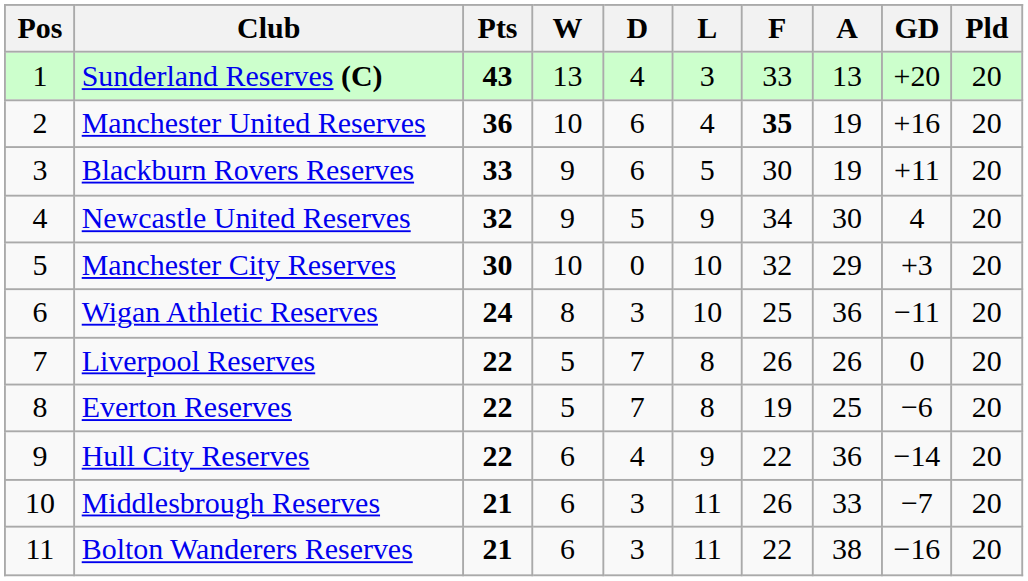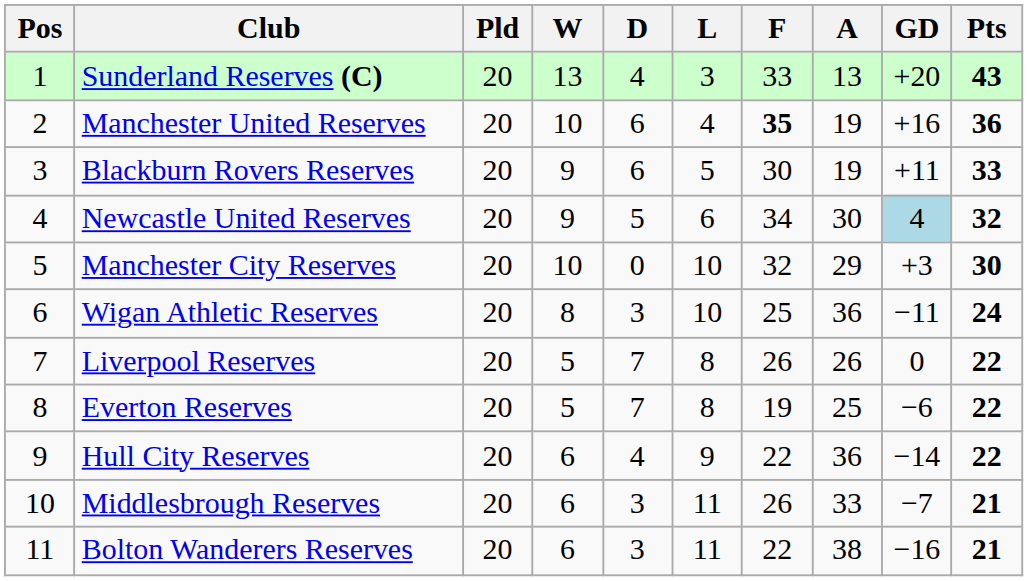 <table class="wikitable" style="text-align:center">
 <tr>
 <th width=30>Pos</th>
 <th width=200>Club</th>
-<th width=30>Pts</th>
+<th width=30>Pld</th>
 <th width=30>W</th>
 <th width=30>D</th>
 <th width=30>L</th>
 <th width=30>F</th>
 <th width=30>A</th>
 <th width=30>GD</th>
-<th width=30>Pld</th>
+<th width=30>Pts</th>
 </tr>
 <tr bgcolor=#ccffcc>
 <td>1</td>
 <td align="left"><a href='#'>Sunderland Reserves</a> <strong>(C)</strong></td>
-<td><strong>43</strong></td>
+<td>20</td>
 <td>13</td>
 <td>4</td>
 <td>3</td>
 <td>33</td>
 <td>13</td>
 <td>+20</td>
-<td>20</td>
+<td><strong>43</strong></td>
 </tr>
 <tr>
 <td>2</td>
 <td align="left"><a href='#'>Manchester United Reserves</a></td>
-<td><strong>36</strong></td>
+<td>20</td>
 <td>10</td>
 <td>6</td>
 <td>4</td>
 <td><strong>35</strong></td>
 <td>19</td>
 <td>+16</td>
-<td>20</td>
+<td><strong>36</strong></td>
 </tr>
 <tr>
 <td>3</td>
 <td align="left"><a href='#'>Blackburn Rovers Reserves</a></td>
-<td><strong>33</strong></td>
+<td>20</td>
 <td>9</td>
 <td>6</td>
 <td>5</td>
 <td>30</td>
 <td>19</td>
 <td>+11</td>
-<td>20</td>
+<td><strong>33</strong></td>
 </tr>
 <tr>
 <td>4</td>
 <td align="left"><a href='#'>Newcastle United Reserves</a></td>
-<td><strong>32</strong></td>
+<td>20</td>
 <td>9</td>
 <td>5</td>
-<td>9</td>
+<td>6</td>
 <td>34</td>
 <td>30</td>
-<td>4</td>
-<td>20</td>
+<td style="background: lightblue;">4</td>
+<td><strong>32</strong></td>
 </tr>
 <tr>
 <td>5</td>
 <td align="left"><a href='#'>Manchester City Reserves</a></td>
-<td><strong>30</strong></td>
+<td>20</td>
 <td>10</td>
 <td>0</td>
 <td>10</td>
 <td>32</td>
 <td>29</td>
 <td>+3</td>
-<td>20</td>
+<td><strong>30</strong></td>
 </tr>
 <tr>
 <td>6</td>
 <td align="left"><a href='#'>Wigan Athletic Reserves</a></td>
-<td><strong>24</strong></td>
+<td>20</td>
 <td>8</td>
 <td>3</td>
 <td>10</td>
 <td>25</td>
 <td>36</td>
 <td>−11</td>
-<td>20</td>
+<td><strong>24</strong></td>
 </tr>
 <tr>
 <td>7</td>
 <td align="left"><a href='#'>Liverpool Reserves</a></td>
-<td><strong>22</strong></td>
+<td>20</td>
 <td>5</td>
 <td>7</td>
 <td>8</td>
 <td>26</td>
 <td>26</td>
 <td>0</td>
-<td>20</td>
+<td><strong>22</strong></td>
 </tr>
 <tr>
 <td>8</td>
 <td align="left"><a href='#'>Everton Reserves</a></td>
-<td><strong>22</strong></td>
+<td>20</td>
 <td>5</td>
 <td>7</td>
 <td>8</td>
 <td>19</td>
 <td>25</td>
 <td>−6</td>
-<td>20</td>
+<td><strong>22</strong></td>
 </tr>
 <tr>
 <td>9</td>
 <td align="left"><a href='#'>Hull City Reserves</a></td>
-<td><strong>22</strong></td>
+<td>20</td>
 <td>6</td>
 <td>4</td>
 <td>9</td>
 <td>22</td>
 <td>36</td>
 <td>−14</td>
-<td>20</td>
+<td><strong>22</strong></td>
 </tr>
 <tr>
 <td>10</td>
 <td align="left"><a href='#'>Middlesbrough Reserves</a></td>
-<td><strong>21</strong></td>
+<td>20</td>
 <td>6</td>
 <td>3</td>
 <td>11</td>
 <td>26</td>
 <td>33</td>
 <td>−7</td>
-<td>20</td>
+<td><strong>21</strong></td>
 </tr>
 <tr>
 <td>11</td>
 <td align="left"><a href='#'>Bolton Wanderers Reserves</a></td>
-<td><strong>21</strong></td>
+<td>20</td>
 <td>6</td>
 <td>3</td>
 <td>11</td>
 <td>22</td>
 <td>38</td>
 <td>−16</td>
-<td>20</td>
+<td><strong>21</strong></td>
 </tr>
 </table>
